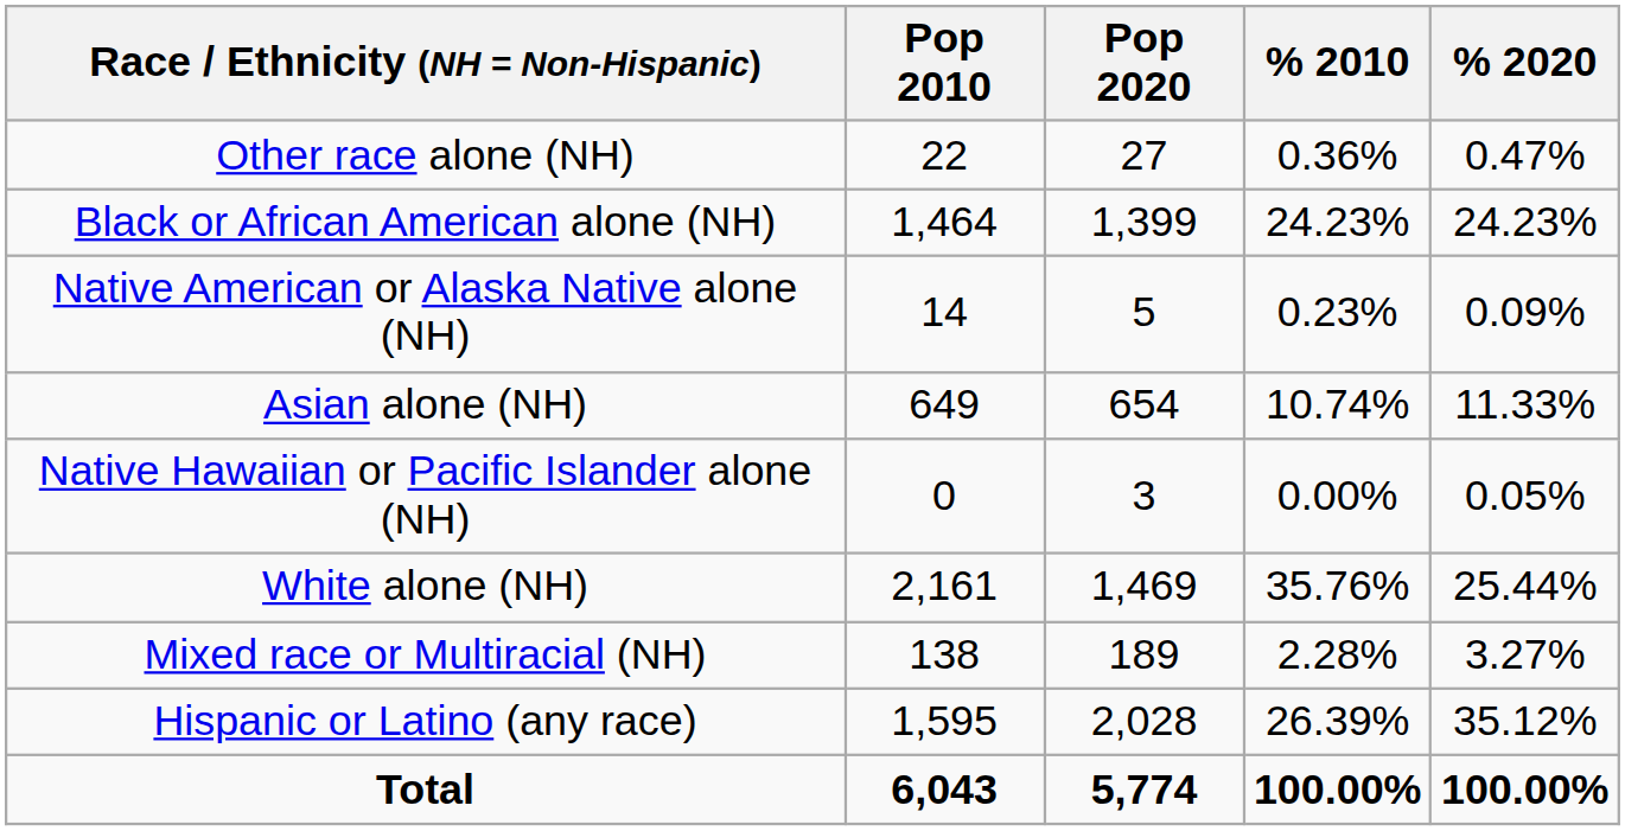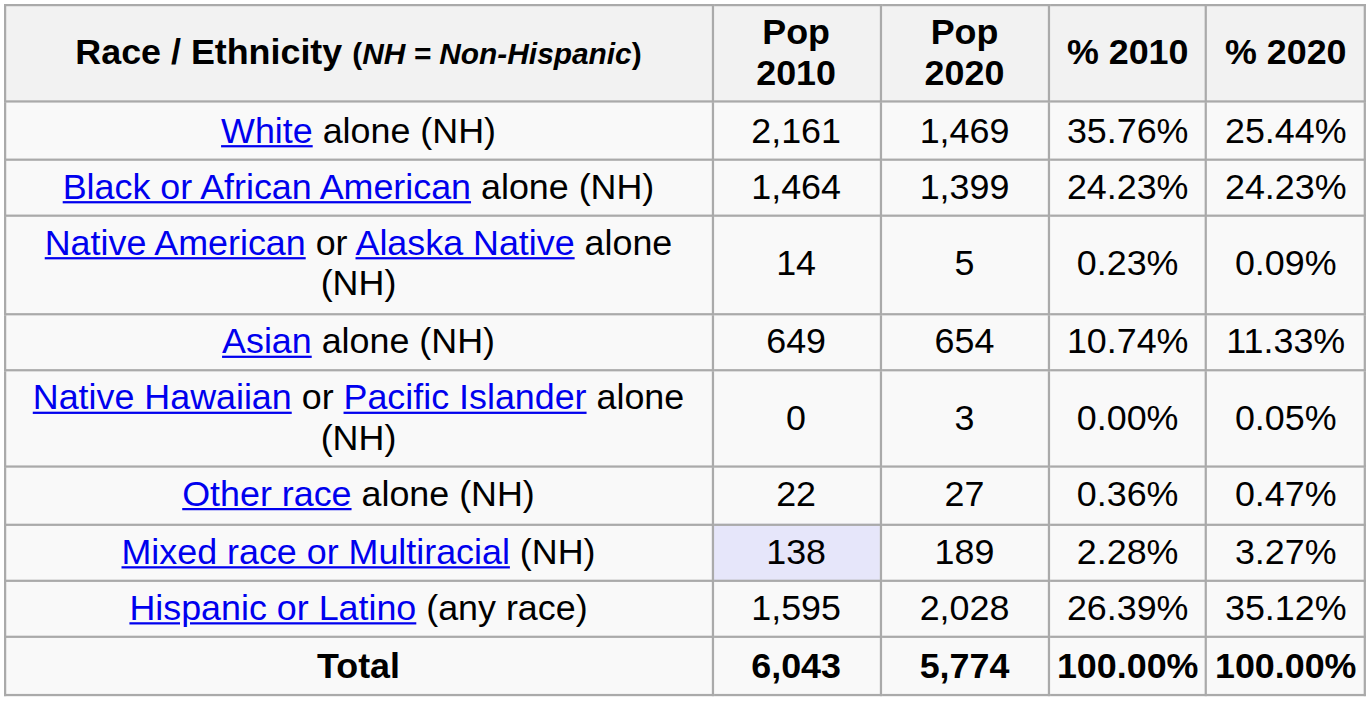 <table class="wikitable" style="text-align:center;">
 <tr>
 <th>Race / Ethnicity <small>(<em>NH = Non-Hispanic</em>)</small></th>
 <th>Pop 2010</th>
 <th>Pop 2020</th>
 <th>% 2010</th>
 <th>% 2020</th>
 </tr>
 <tr>
-<td><a href='#'>Other race</a> alone (NH)</td>
-<td>22</td>
-<td>27</td>
-<td>0.36%</td>
-<td>0.47%</td>
+<td><a href='#'>White</a> alone (NH)</td>
+<td>2,161</td>
+<td>1,469</td>
+<td>35.76%</td>
+<td>25.44%</td>
 </tr>
 <tr>
 <td><a href='#'>Black or African American</a> alone (NH)</td>
 <td>1,464</td>
 <td>1,399</td>
 <td>24.23%</td>
 <td>24.23%</td>
 </tr>
 <tr>
 <td><a href='#'>Native American</a> or <a href='#'>Alaska Native</a> alone (NH)</td>
 <td>14</td>
 <td>5</td>
 <td>0.23%</td>
 <td>0.09%</td>
 </tr>
 <tr>
 <td><a href='#'>Asian</a> alone (NH)</td>
 <td>649</td>
 <td>654</td>
 <td>10.74%</td>
 <td>11.33%</td>
 </tr>
 <tr>
 <td><a href='#'>Native Hawaiian</a> or <a href='#'>Pacific Islander</a> alone (NH)</td>
 <td>0</td>
 <td>3</td>
 <td>0.00%</td>
 <td>0.05%</td>
 </tr>
 <tr>
-<td><a href='#'>White</a> alone (NH)</td>
-<td>2,161</td>
-<td>1,469</td>
-<td>35.76%</td>
-<td>25.44%</td>
+<td><a href='#'>Other race</a> alone (NH)</td>
+<td>22</td>
+<td>27</td>
+<td>0.36%</td>
+<td>0.47%</td>
 </tr>
 <tr>
 <td><a href='#'>Mixed race or Multiracial</a> (NH)</td>
-<td>138</td>
+<td style="background: lavender;">138</td>
 <td>189</td>
 <td>2.28%</td>
 <td>3.27%</td>
 </tr>
 <tr>
 <td><a href='#'>Hispanic or Latino</a> (any race)</td>
 <td>1,595</td>
 <td>2,028</td>
 <td>26.39%</td>
 <td>35.12%</td>
 </tr>
 <tr>
 <td><strong>Total</strong></td>
 <td><strong>6,043</strong></td>
 <td><strong>5,774</strong></td>
 <td><strong>100.00%</strong></td>
 <td><strong>100.00%</strong></td>
 </tr>
 </table>
